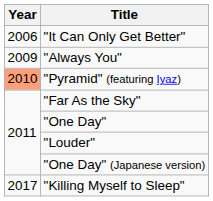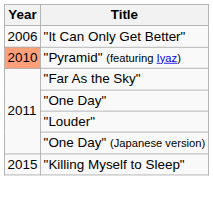 <table class="wikitable">
 <tr>
 <th>Year</th>
 <th>Title</th>
 </tr>
 <tr>
 <td>2006</td>
 <td align="left">"It Can Only Get Better"</td>
-</tr>
-<tr>
-<td>2009</td>
-<td align="left">"Always You"</td>
 </tr>
 <tr>
 <td style="background: lightsalmon;">2010</td>
 <td align="left">"Pyramid" <small>(featuring <a href='#'>Iyaz</a>)</small></td>
 </tr>
 <tr>
 <td rowspan="4">2011</td>
 <td align="left">"Far As the Sky"</td>
 </tr>
 <tr>
 <td align="left">"One Day"</td>
 </tr>
 <tr>
 <td align="left">"Louder"</td>
 </tr>
 <tr>
 <td align="left">"One Day" <small>(Japanese version)</small></td>
 </tr>
 <tr>
-<td>2017</td>
+<td>2015</td>
 <td align="left">"Killing Myself to Sleep"</td>
 </tr>
 </table>
